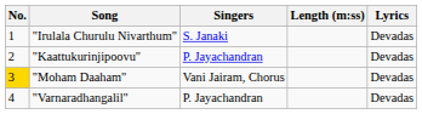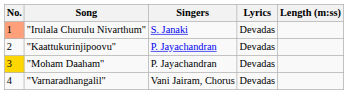 <table class="wikitable" style="font-size:95%;">
 <tr>
 <th>No.</th>
 <th>Song</th>
 <th>Singers</th>
+<th>Lyrics</th>
 <th>Length (m:ss)</th>
-<th>Lyrics</th>
 </tr>
 <tr>
-<td>1</td>
+<td style="background: lightsalmon;">1</td>
 <td>"Irulala Churulu Nivarthum"</td>
 <td><a href='#'>S. Janaki</a></td>
+<td>Devadas</td>
 <td></td>
-<td>Devadas</td>
 </tr>
 <tr>
 <td>2</td>
 <td>"Kaattukurinjipoovu"</td>
 <td><a href='#'>P. Jayachandran</a></td>
+<td>Devadas</td>
 <td></td>
-<td>Devadas</td>
 </tr>
 <tr>
 <td style="background: gold;">3</td>
 <td>"Moham Daaham"</td>
-<td>Vani Jairam, Chorus</td>
+<td>P. Jayachandran</td>
+<td>Devadas</td>
 <td></td>
-<td>Devadas</td>
 </tr>
 <tr>
 <td>4</td>
 <td>"Varnaradhangalil"</td>
-<td>P. Jayachandran</td>
+<td>Vani Jairam, Chorus</td>
+<td>Devadas</td>
 <td></td>
-<td>Devadas</td>
 </tr>
 </table>
